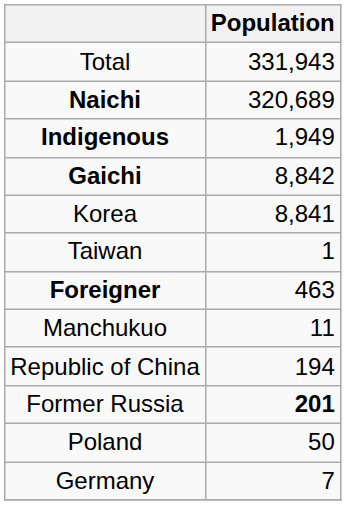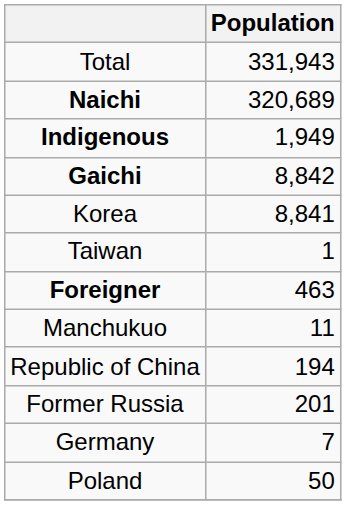 <table class=wikitable align=center>
 <tr ---->
 <th align=center></th>
 <th align=center>Population</th>
 </tr>
 <tr ---->
 <td align=center>Total</td>
 <td align=right>331,943</td>
 </tr>
 <tr ---->
 <td align=center><strong>Naichi</strong></td>
 <td align=right>320,689</td>
 </tr>
 <tr ---->
 <td align=center><strong>Indigenous</strong></td>
 <td align=right>1,949</td>
 </tr>
 <tr ---->
 <td align=center><strong>Gaichi</strong></td>
 <td align=right>8,842</td>
 </tr>
 <tr ---->
 <td align=center>Korea</td>
 <td align=right>8,841</td>
 </tr>
 <tr ---->
 <td align=center>Taiwan</td>
 <td align=right>1</td>
 </tr>
 <tr ---->
 <td align=center><strong>Foreigner</strong></td>
 <td align=right>463</td>
 </tr>
 <tr ---->
 <td align=center>Manchukuo</td>
 <td align=right>11</td>
 </tr>
 <tr ---->
 <td align=center>Republic of China</td>
 <td align=right>194</td>
 </tr>
 <tr ---->
 <td align=center>Former Russia </td>
-<td align=right><strong>201</strong></td>
+<td align=right>201</td>
+</tr>
+<tr ---->
+<td align=center>Germany</td>
+<td align=right>7</td>
 </tr>
 <tr ---->
 <td align=center>Poland</td>
 <td align=right>50</td>
 </tr>
 <tr ---->
-<td align=center>Germany</td>
-<td align=right>7</td>
-</tr>
-<tr ---->
 </tr>
 </table>
